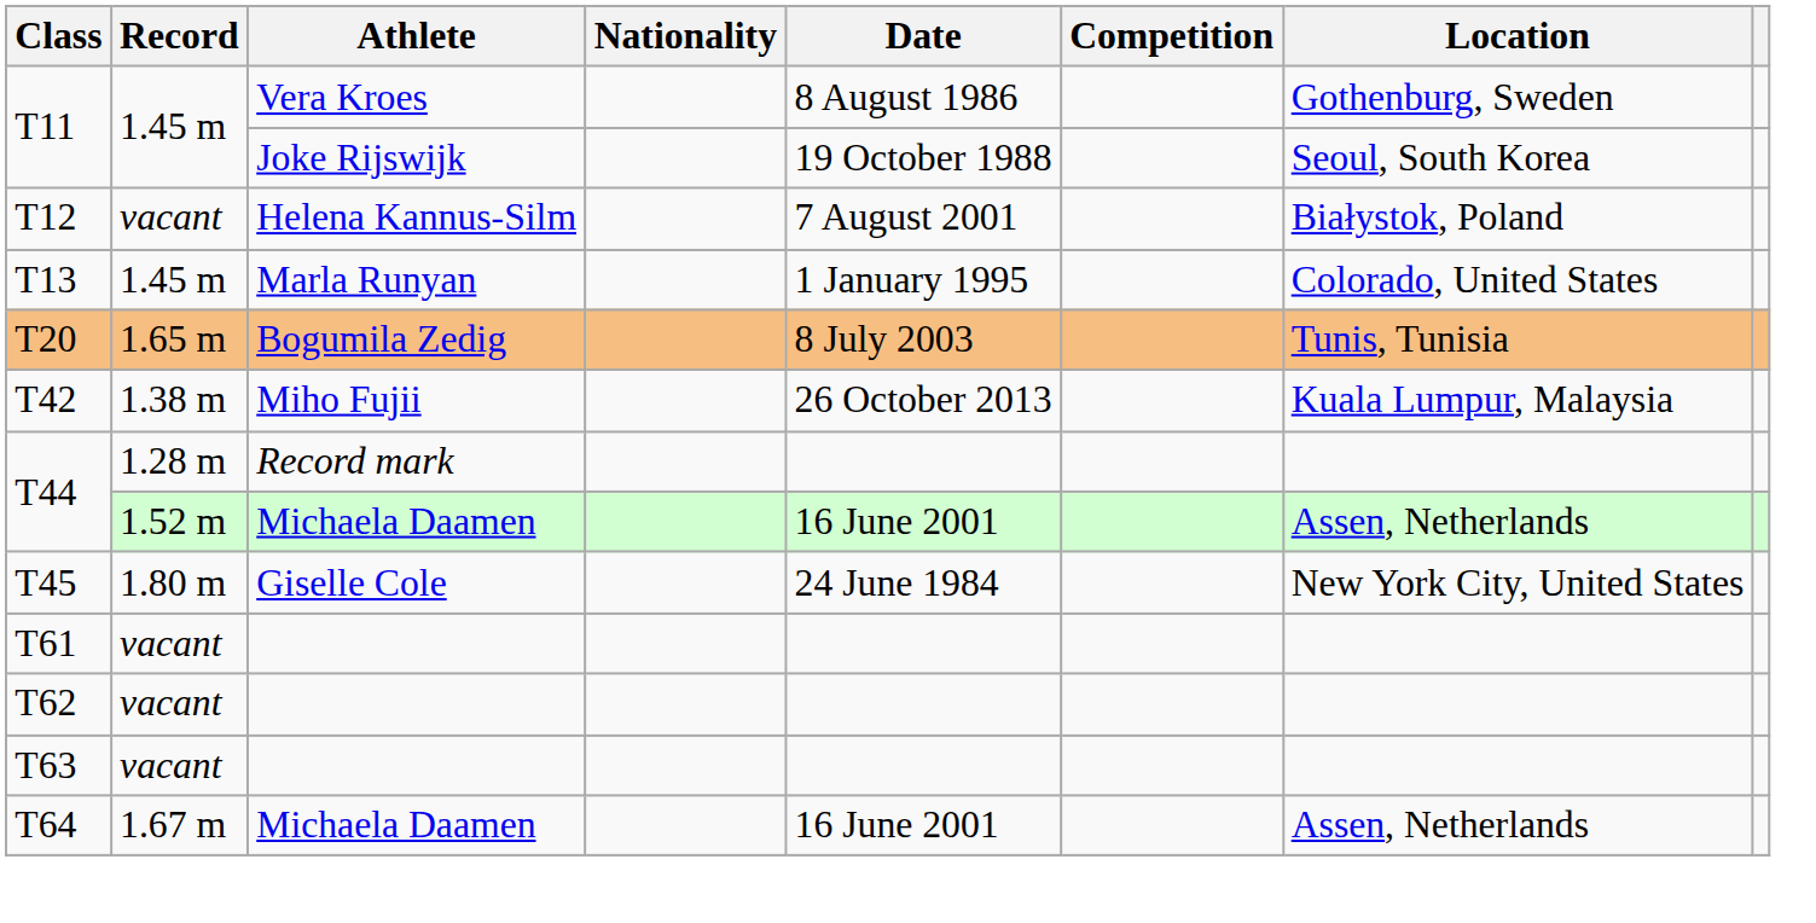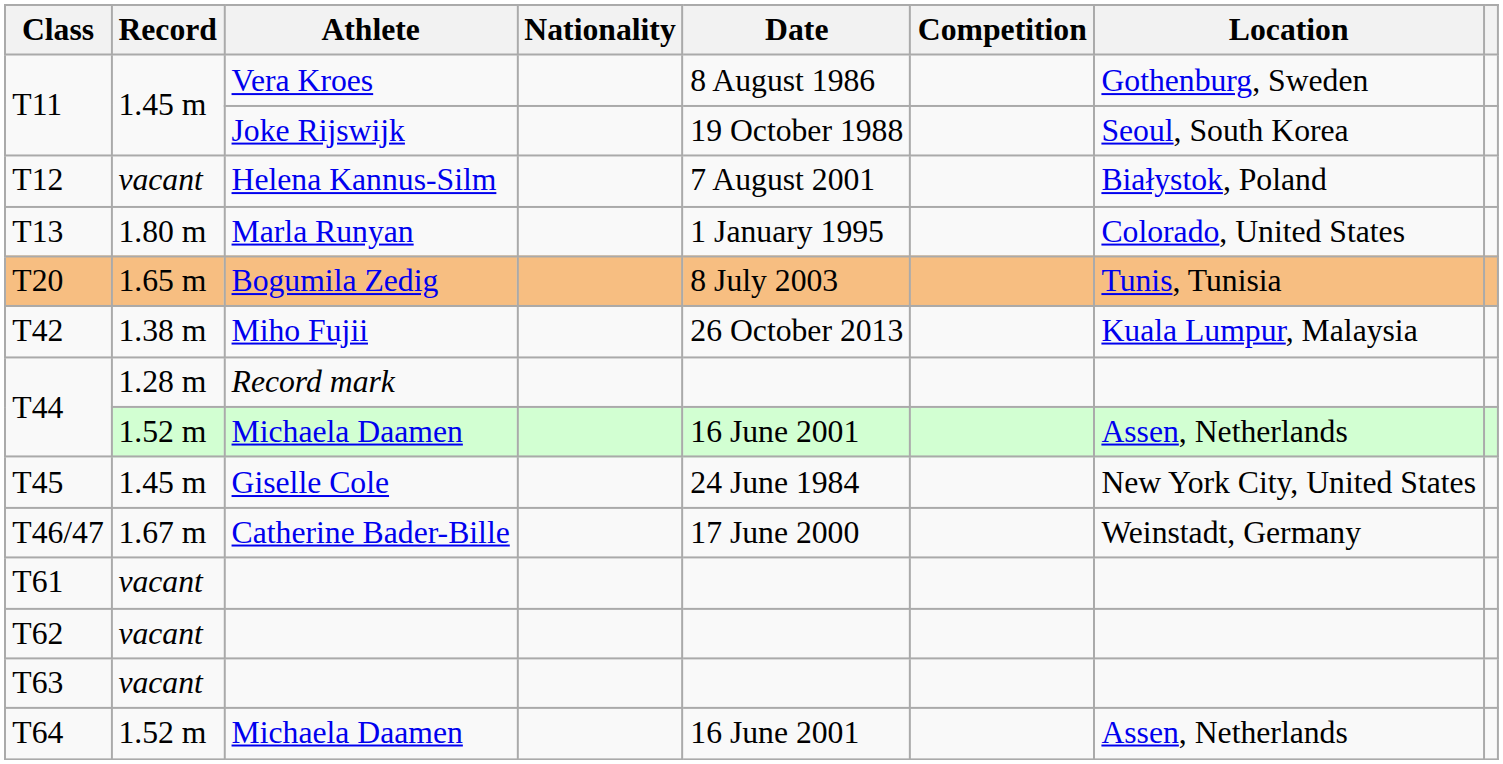 <table class="wikitable">
 <tr>
 <th>Class</th>
 <th>Record</th>
 <th>Athlete</th>
 <th>Nationality</th>
 <th>Date</th>
 <th>Competition</th>
 <th>Location</th>
 <th></th>
 </tr>
 <tr>
 <td rowspan="2">T11</td>
 <td rowspan="2">1.45 m</td>
 <td><a href='#'>Vera Kroes</a></td>
 <td></td>
 <td>8 August 1986</td>
 <td></td>
 <td><a href='#'>Gothenburg</a>, Sweden</td>
 <td></td>
 </tr>
 <tr>
 <td><a href='#'>Joke Rijswijk</a></td>
 <td></td>
 <td>19 October 1988</td>
 <td></td>
 <td><a href='#'>Seoul</a>, South Korea</td>
 <td></td>
 </tr>
 <tr>
 <td>T12</td>
 <td><em>vacant</em></td>
 <td><a href='#'>Helena Kannus-Silm</a></td>
 <td></td>
 <td>7 August 2001</td>
 <td></td>
 <td><a href='#'>Białystok</a>, Poland</td>
 <td></td>
 </tr>
 <tr>
 <td>T13</td>
-<td>1.45 m</td>
+<td>1.80 m</td>
 <td><a href='#'>Marla Runyan</a></td>
 <td></td>
 <td>1 January 1995</td>
 <td></td>
 <td><a href='#'>Colorado</a>, United States</td>
 <td></td>
 </tr>
 <tr bgcolor=#F7BE81>
 <td>T20</td>
 <td>1.65 m</td>
 <td><a href='#'>Bogumila Zedig</a></td>
 <td></td>
 <td>8 July 2003</td>
 <td></td>
 <td><a href='#'>Tunis</a>, Tunisia</td>
 <td></td>
 </tr>
 <tr>
 <td>T42</td>
 <td>1.38 m</td>
 <td><a href='#'>Miho Fujii</a></td>
 <td></td>
 <td>26 October 2013</td>
 <td></td>
 <td><a href='#'>Kuala Lumpur</a>, Malaysia</td>
 <td></td>
 </tr>
 <tr>
 <td rowspan=2>T44</td>
 <td>1.28 m</td>
 <td><em>Record mark</em></td>
 <td></td>
 <td></td>
 <td></td>
 <td></td>
 <td></td>
 </tr>
 <tr bgcolor=#D2FFD2>
 <td>1.52 m</td>
 <td><a href='#'>Michaela Daamen</a></td>
 <td></td>
 <td>16 June 2001</td>
 <td></td>
 <td><a href='#'>Assen</a>, Netherlands</td>
 <td></td>
 </tr>
 <tr>
 <td>T45</td>
-<td>1.80 m</td>
+<td>1.45 m</td>
 <td><a href='#'>Giselle Cole</a></td>
 <td></td>
 <td>24 June 1984</td>
 <td></td>
 <td>New York City, United States</td>
+<td></td>
+</tr>
+<tr>
+<td>T46/47</td>
+<td>1.67 m</td>
+<td><a href='#'>Catherine Bader-Bille</a></td>
+<td></td>
+<td>17 June 2000</td>
+<td></td>
+<td>Weinstadt, Germany</td>
 <td></td>
 </tr>
 <tr>
 <td>T61</td>
 <td><em>vacant</em></td>
 <td></td>
 <td></td>
 <td></td>
 <td></td>
 <td></td>
 <td></td>
 </tr>
 <tr>
 <td>T62</td>
 <td><em>vacant</em></td>
 <td></td>
 <td></td>
 <td></td>
 <td></td>
 <td></td>
 <td></td>
 </tr>
 <tr>
 <td>T63</td>
 <td><em>vacant</em></td>
 <td></td>
 <td></td>
 <td></td>
 <td></td>
 <td></td>
 <td></td>
 </tr>
 <tr>
 <td>T64</td>
-<td>1.67 m</td>
+<td>1.52 m</td>
 <td><a href='#'>Michaela Daamen</a></td>
 <td></td>
 <td>16 June 2001</td>
 <td></td>
 <td><a href='#'>Assen</a>, Netherlands</td>
 <td></td>
 </tr>
 </table>
